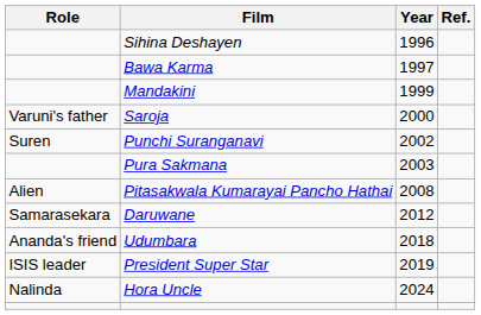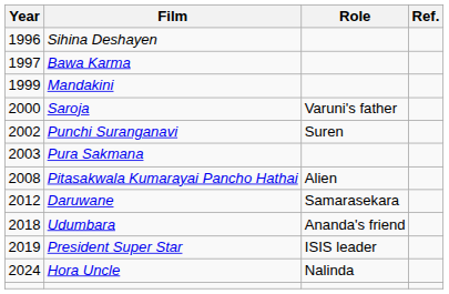 <table class="wikitable">
 <tr>
+<th>Year</th>
+<th>Film</th>
 <th>Role</th>
-<th>Film</th>
-<th>Year</th>
 <th>Ref.</th>
 </tr>
 <tr>
+<td>1996</td>
+<td><em>Sihina Deshayen</em></td>
 <td></td>
-<td><em>Sihina Deshayen</em></td>
-<td>1996</td>
 <td></td>
 </tr>
 <tr>
+<td>1997</td>
+<td><em><a href='#'>Bawa Karma</a></em></td>
 <td></td>
-<td><em><a href='#'>Bawa Karma</a></em></td>
-<td>1997</td>
 <td></td>
 </tr>
 <tr>
+<td>1999</td>
+<td><em><a href='#'>Mandakini</a></em></td>
 <td></td>
-<td><em><a href='#'>Mandakini</a></em></td>
-<td>1999</td>
 <td></td>
 </tr>
 <tr>
+<td>2000</td>
+<td><em><a href='#'>Saroja</a></em></td>
 <td>Varuni's father</td>
-<td><em><a href='#'>Saroja</a></em></td>
-<td>2000</td>
 <td></td>
 </tr>
 <tr>
+<td>2002</td>
+<td><em><a href='#'>Punchi Suranganavi</a></em></td>
 <td>Suren</td>
-<td><em><a href='#'>Punchi Suranganavi</a></em></td>
-<td>2002</td>
 <td></td>
 </tr>
 <tr>
+<td>2003</td>
+<td><em><a href='#'>Pura Sakmana</a></em></td>
 <td></td>
-<td><em><a href='#'>Pura Sakmana</a></em></td>
-<td>2003</td>
 <td></td>
 </tr>
 <tr>
+<td>2008</td>
+<td><em><a href='#'>Pitasakwala Kumarayai Pancho Hathai</a></em></td>
 <td>Alien</td>
-<td><em><a href='#'>Pitasakwala Kumarayai Pancho Hathai</a></em></td>
-<td>2008</td>
 <td></td>
 </tr>
 <tr>
+<td>2012</td>
+<td><em><a href='#'>Daruwane</a></em></td>
 <td>Samarasekara</td>
-<td><em><a href='#'>Daruwane</a></em></td>
-<td>2012</td>
 <td></td>
 </tr>
 <tr>
+<td>2018</td>
+<td><em><a href='#'>Udumbara</a></em></td>
 <td>Ananda's friend</td>
-<td><em><a href='#'>Udumbara</a></em></td>
-<td>2018</td>
 <td></td>
 </tr>
 <tr>
+<td>2019</td>
+<td><em><a href='#'>President Super Star</a></em></td>
 <td>ISIS leader</td>
-<td><em><a href='#'>President Super Star</a></em></td>
-<td>2019</td>
 <td></td>
 </tr>
 <tr>
+<td>2024</td>
+<td><em><a href='#'>Hora Uncle</a></em></td>
 <td>Nalinda</td>
-<td><em><a href='#'>Hora Uncle</a></em></td>
-<td>2024</td>
 <td></td>
 </tr>
 <tr>
 <td></td>
 <td></td>
 <td></td>
 <td></td>
 </tr>
 </table>
